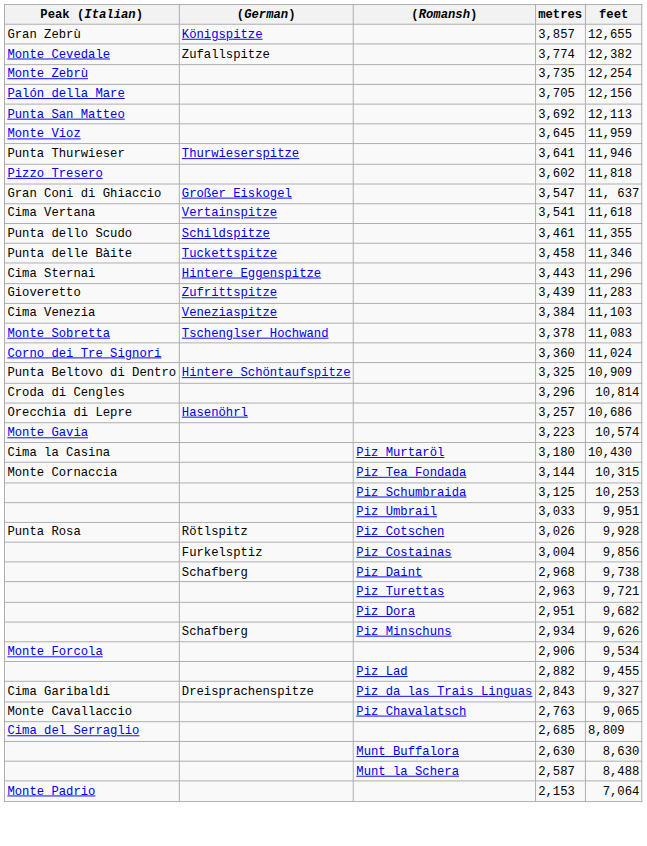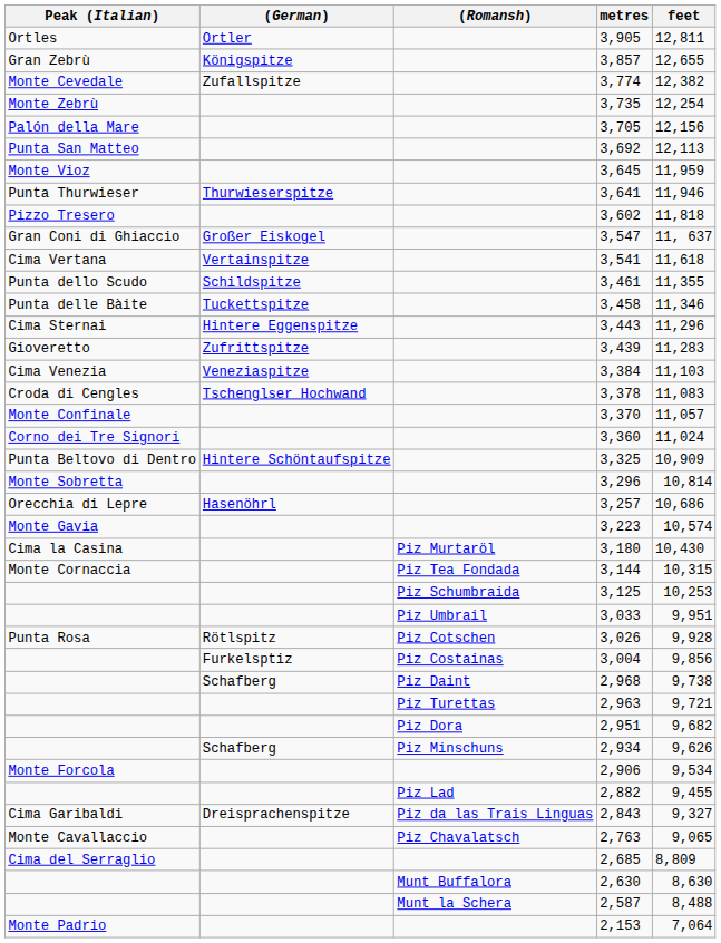 <table class="wikitable">
 <tr>
 <th>Peak (<em>Italian</em>)</th>
 <th>(<em>German</em>)</th>
 <th>(<em>Romansh</em>)</th>
 <th>metres</th>
 <th>feet</th>
+</tr>
+<tr>
+<td>Ortles</td>
+<td><a href='#'>Ortler</a></td>
+<td></td>
+<td>3,905</td>
+<td>12,811</td>
 </tr>
 <tr>
 <td>Gran Zebrù</td>
 <td><a href='#'>Königspitze</a></td>
 <td></td>
 <td>3,857</td>
 <td>12,655</td>
 </tr>
 <tr>
 <td><a href='#'>Monte Cevedale</a></td>
 <td>Zufallspitze</td>
 <td></td>
 <td>3,774</td>
 <td>12,382</td>
 </tr>
 <tr>
 <td><a href='#'>Monte Zebrù</a></td>
 <td></td>
 <td></td>
 <td>3,735</td>
 <td>12,254</td>
 </tr>
 <tr>
 <td><a href='#'>Palón della Mare</a></td>
 <td></td>
 <td></td>
 <td>3,705</td>
 <td>12,156</td>
 </tr>
 <tr>
 <td><a href='#'>Punta San Matteo</a></td>
 <td></td>
 <td></td>
 <td>3,692</td>
 <td>12,113</td>
 </tr>
 <tr>
 <td><a href='#'>Monte Vioz</a></td>
 <td></td>
 <td></td>
 <td>3,645</td>
 <td>11,959</td>
 </tr>
 <tr>
 <td>Punta Thurwieser</td>
 <td><a href='#'>Thurwieserspitze</a></td>
 <td></td>
 <td>3,641</td>
 <td>11,946</td>
 </tr>
 <tr>
 <td><a href='#'>Pizzo Tresero</a></td>
 <td></td>
 <td></td>
 <td>3,602</td>
 <td>11,818</td>
 </tr>
 <tr>
 <td>Gran Coni di Ghiaccio</td>
 <td><a href='#'>Großer Eiskogel</a></td>
 <td></td>
 <td>3,547</td>
 <td>11, 637</td>
 </tr>
 <tr>
 <td>Cima Vertana</td>
 <td><a href='#'>Vertainspitze</a></td>
 <td></td>
 <td>3,541</td>
 <td>11,618</td>
 </tr>
 <tr>
 <td>Punta dello Scudo</td>
 <td><a href='#'>Schildspitze</a></td>
 <td></td>
 <td>3,461</td>
 <td>11,355</td>
 </tr>
 <tr>
 <td>Punta delle Bàite</td>
 <td><a href='#'>Tuckettspitze</a></td>
 <td></td>
 <td>3,458</td>
 <td>11,346</td>
 </tr>
 <tr>
 <td>Cima Sternai</td>
 <td><a href='#'>Hintere Eggenspitze</a></td>
 <td></td>
 <td>3,443</td>
 <td>11,296</td>
 </tr>
 <tr>
 <td>Gioveretto</td>
 <td><a href='#'>Zufrittspitze</a></td>
 <td></td>
 <td>3,439</td>
 <td>11,283</td>
 </tr>
 <tr>
 <td>Cima Venezia</td>
 <td><a href='#'>Veneziaspitze</a></td>
 <td></td>
 <td>3,384</td>
 <td>11,103</td>
 </tr>
 <tr>
-<td><a href='#'>Monte Sobretta</a></td>
+<td>Croda di Cengles</td>
 <td><a href='#'>Tschenglser Hochwand</a></td>
 <td></td>
 <td>3,378</td>
 <td>11,083</td>
+</tr>
+<tr>
+<td><a href='#'>Monte Confinale</a></td>
+<td></td>
+<td></td>
+<td>3,370</td>
+<td>11,057</td>
 </tr>
 <tr>
 <td><a href='#'>Corno dei Tre Signori</a></td>
 <td></td>
 <td></td>
 <td>3,360</td>
 <td>11,024</td>
 </tr>
 <tr>
 <td>Punta Beltovo di Dentro</td>
 <td><a href='#'>Hintere Schöntaufspitze</a></td>
 <td></td>
 <td>3,325</td>
 <td>10,909</td>
 </tr>
 <tr>
-<td>Croda di Cengles</td>
+<td><a href='#'>Monte Sobretta</a></td>
 <td></td>
 <td></td>
 <td>3,296</td>
 <td align=right>10,814</td>
 </tr>
 <tr>
 <td>Orecchia di Lepre</td>
 <td><a href='#'>Hasenöhrl</a></td>
 <td></td>
 <td>3,257</td>
 <td>10,686</td>
 </tr>
 <tr>
 <td><a href='#'>Monte Gavia</a></td>
 <td></td>
 <td></td>
 <td>3,223</td>
 <td align=right>10,574</td>
 </tr>
 <tr>
 <td>Cima la Casina</td>
 <td></td>
 <td><a href='#'>Piz Murtaröl</a></td>
 <td>3,180</td>
 <td>10,430</td>
 </tr>
 <tr>
 <td>Monte Cornaccia</td>
 <td></td>
 <td><a href='#'>Piz Tea Fondada</a></td>
 <td>3,144</td>
 <td align=right>10,315</td>
 </tr>
 <tr>
 <td></td>
 <td></td>
 <td><a href='#'>Piz Schumbraida</a></td>
 <td>3,125</td>
 <td align=right>10,253</td>
 </tr>
 <tr>
 <td></td>
 <td></td>
 <td><a href='#'>Piz Umbrail</a></td>
 <td>3,033</td>
 <td align=right>9,951</td>
 </tr>
 <tr>
 <td>Punta Rosa</td>
 <td>Rötlspitz</td>
 <td><a href='#'>Piz Cotschen</a></td>
 <td>3,026</td>
 <td align=right>9,928</td>
 </tr>
 <tr>
 <td></td>
 <td>Furkelsptiz</td>
 <td><a href='#'>Piz Costainas</a></td>
 <td>3,004</td>
 <td align=right>9,856</td>
 </tr>
 <tr>
 <td></td>
 <td>Schafberg</td>
 <td><a href='#'>Piz Daint</a></td>
 <td>2,968</td>
 <td align=right>9,738</td>
 </tr>
 <tr>
 <td></td>
 <td></td>
 <td><a href='#'>Piz Turettas</a></td>
 <td>2,963</td>
 <td align=right>9,721</td>
 </tr>
 <tr>
 <td></td>
 <td></td>
 <td><a href='#'>Piz Dora</a></td>
 <td>2,951</td>
 <td align=right>9,682</td>
 </tr>
 <tr>
 <td></td>
 <td>Schafberg</td>
 <td><a href='#'>Piz Minschuns</a></td>
 <td>2,934</td>
 <td align=right>9,626</td>
 </tr>
 <tr>
 <td><a href='#'>Monte Forcola</a></td>
 <td></td>
 <td></td>
 <td>2,906</td>
 <td align=right>9,534</td>
 </tr>
 <tr>
 <td></td>
 <td></td>
 <td><a href='#'>Piz Lad</a></td>
 <td>2,882</td>
 <td align=right>9,455</td>
 </tr>
 <tr>
 <td>Cima Garibaldi</td>
 <td>Dreisprachenspitze</td>
 <td><a href='#'>Piz da las Trais Linguas</a></td>
 <td>2,843</td>
 <td align=right>9,327</td>
 </tr>
 <tr>
 <td>Monte Cavallaccio</td>
 <td></td>
 <td><a href='#'>Piz Chavalatsch</a></td>
 <td>2,763</td>
 <td align=right>9,065</td>
 </tr>
 <tr>
 <td><a href='#'>Cima del Serraglio</a></td>
 <td></td>
 <td></td>
 <td>2,685</td>
 <td>8,809</td>
 </tr>
 <tr>
 <td></td>
 <td></td>
 <td><a href='#'>Munt Buffalora</a></td>
 <td>2,630</td>
 <td align=right>8,630</td>
 </tr>
 <tr>
 <td></td>
 <td></td>
 <td><a href='#'>Munt la Schera</a></td>
 <td>2,587</td>
 <td align=right>8,488</td>
 </tr>
 <tr>
 <td><a href='#'>Monte Padrio</a></td>
 <td></td>
 <td></td>
 <td>2,153</td>
 <td align=right>7,064</td>
 </tr>
 </table>
